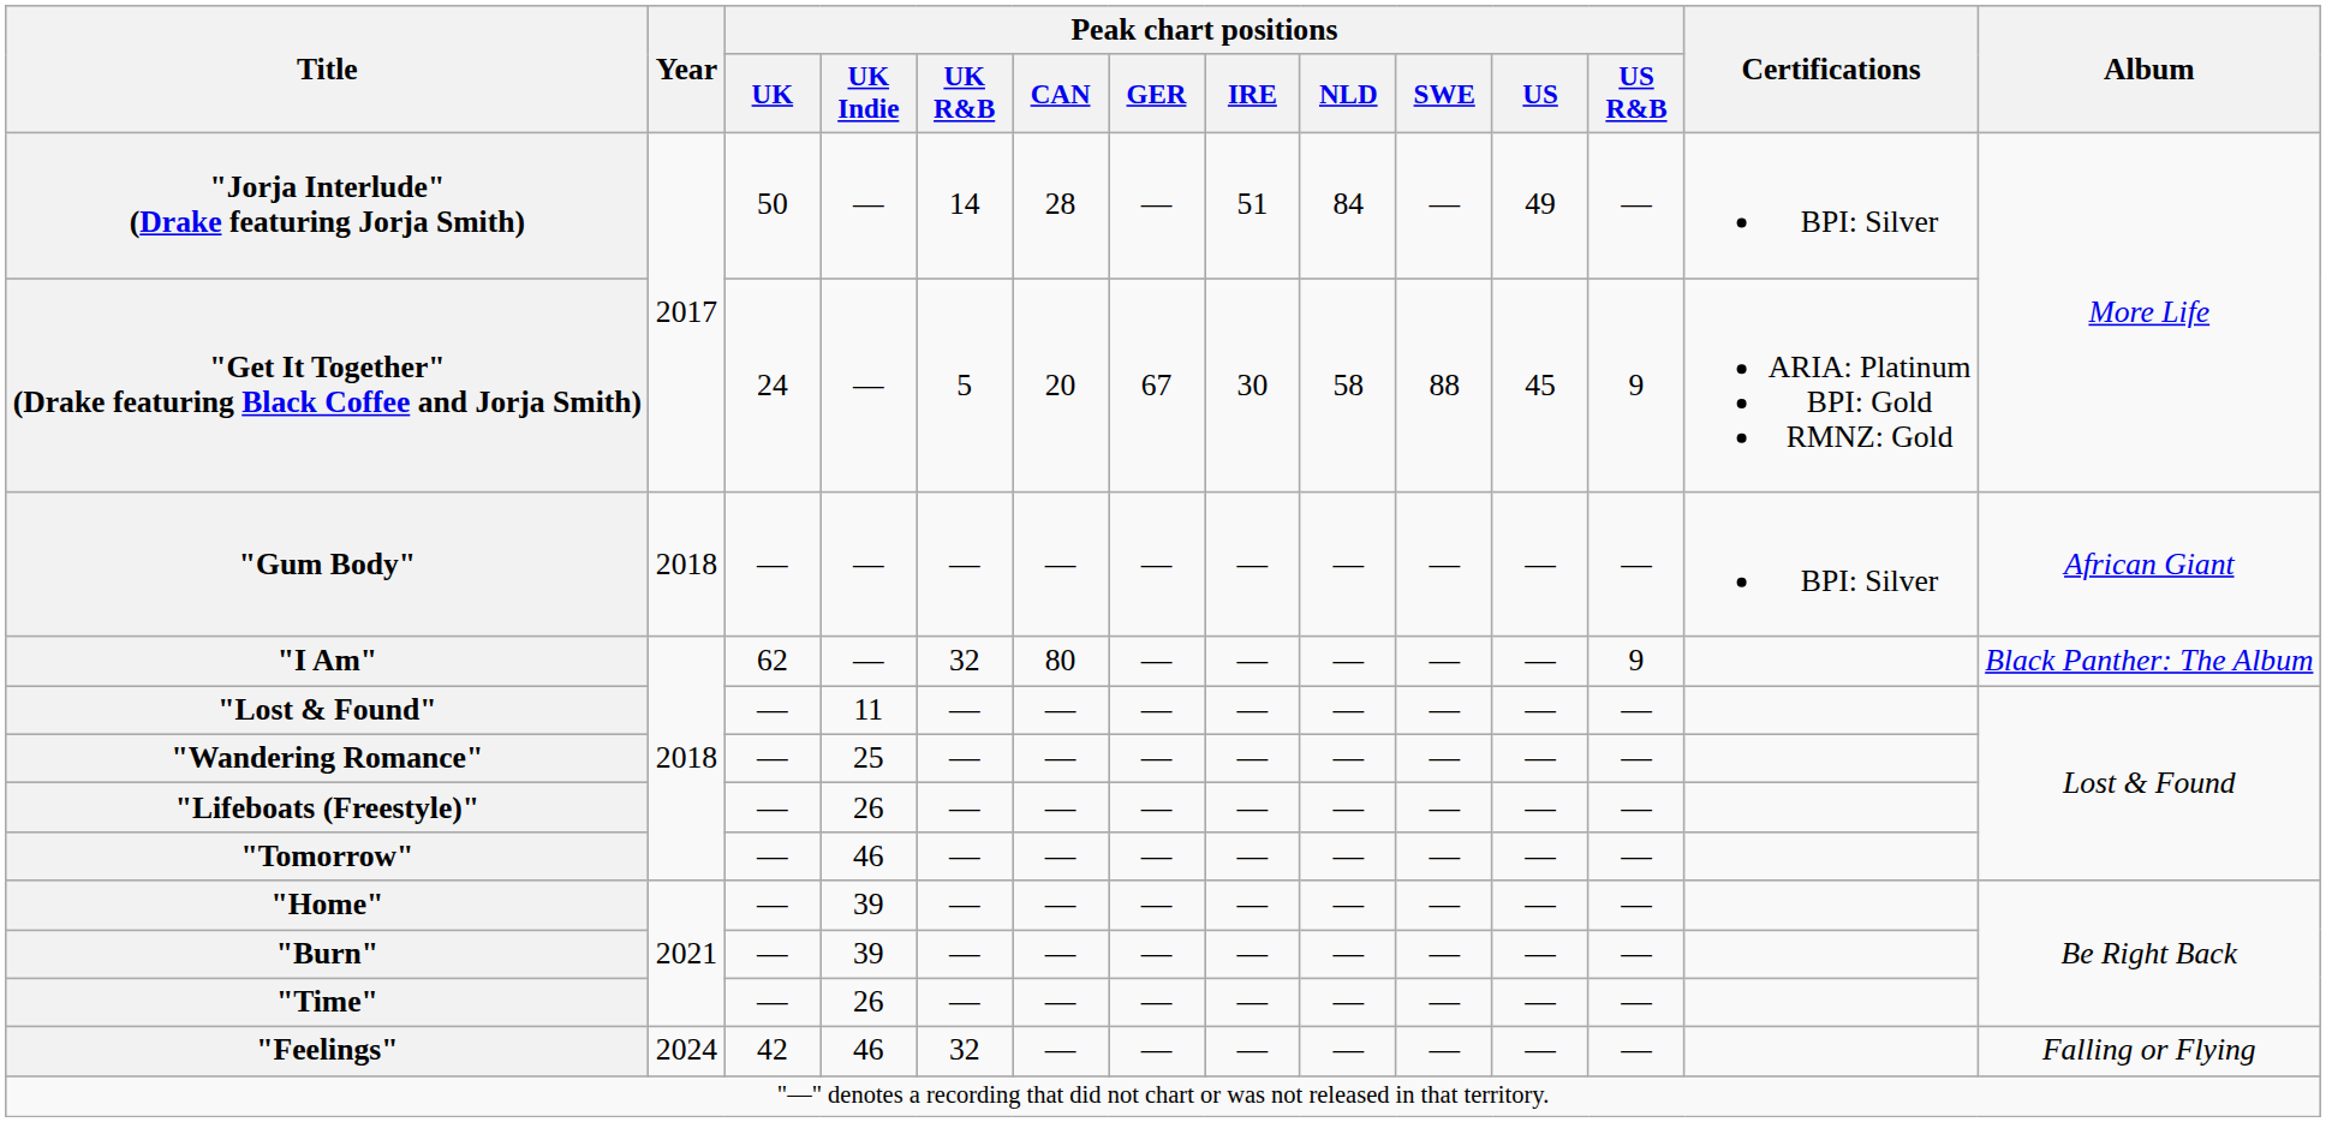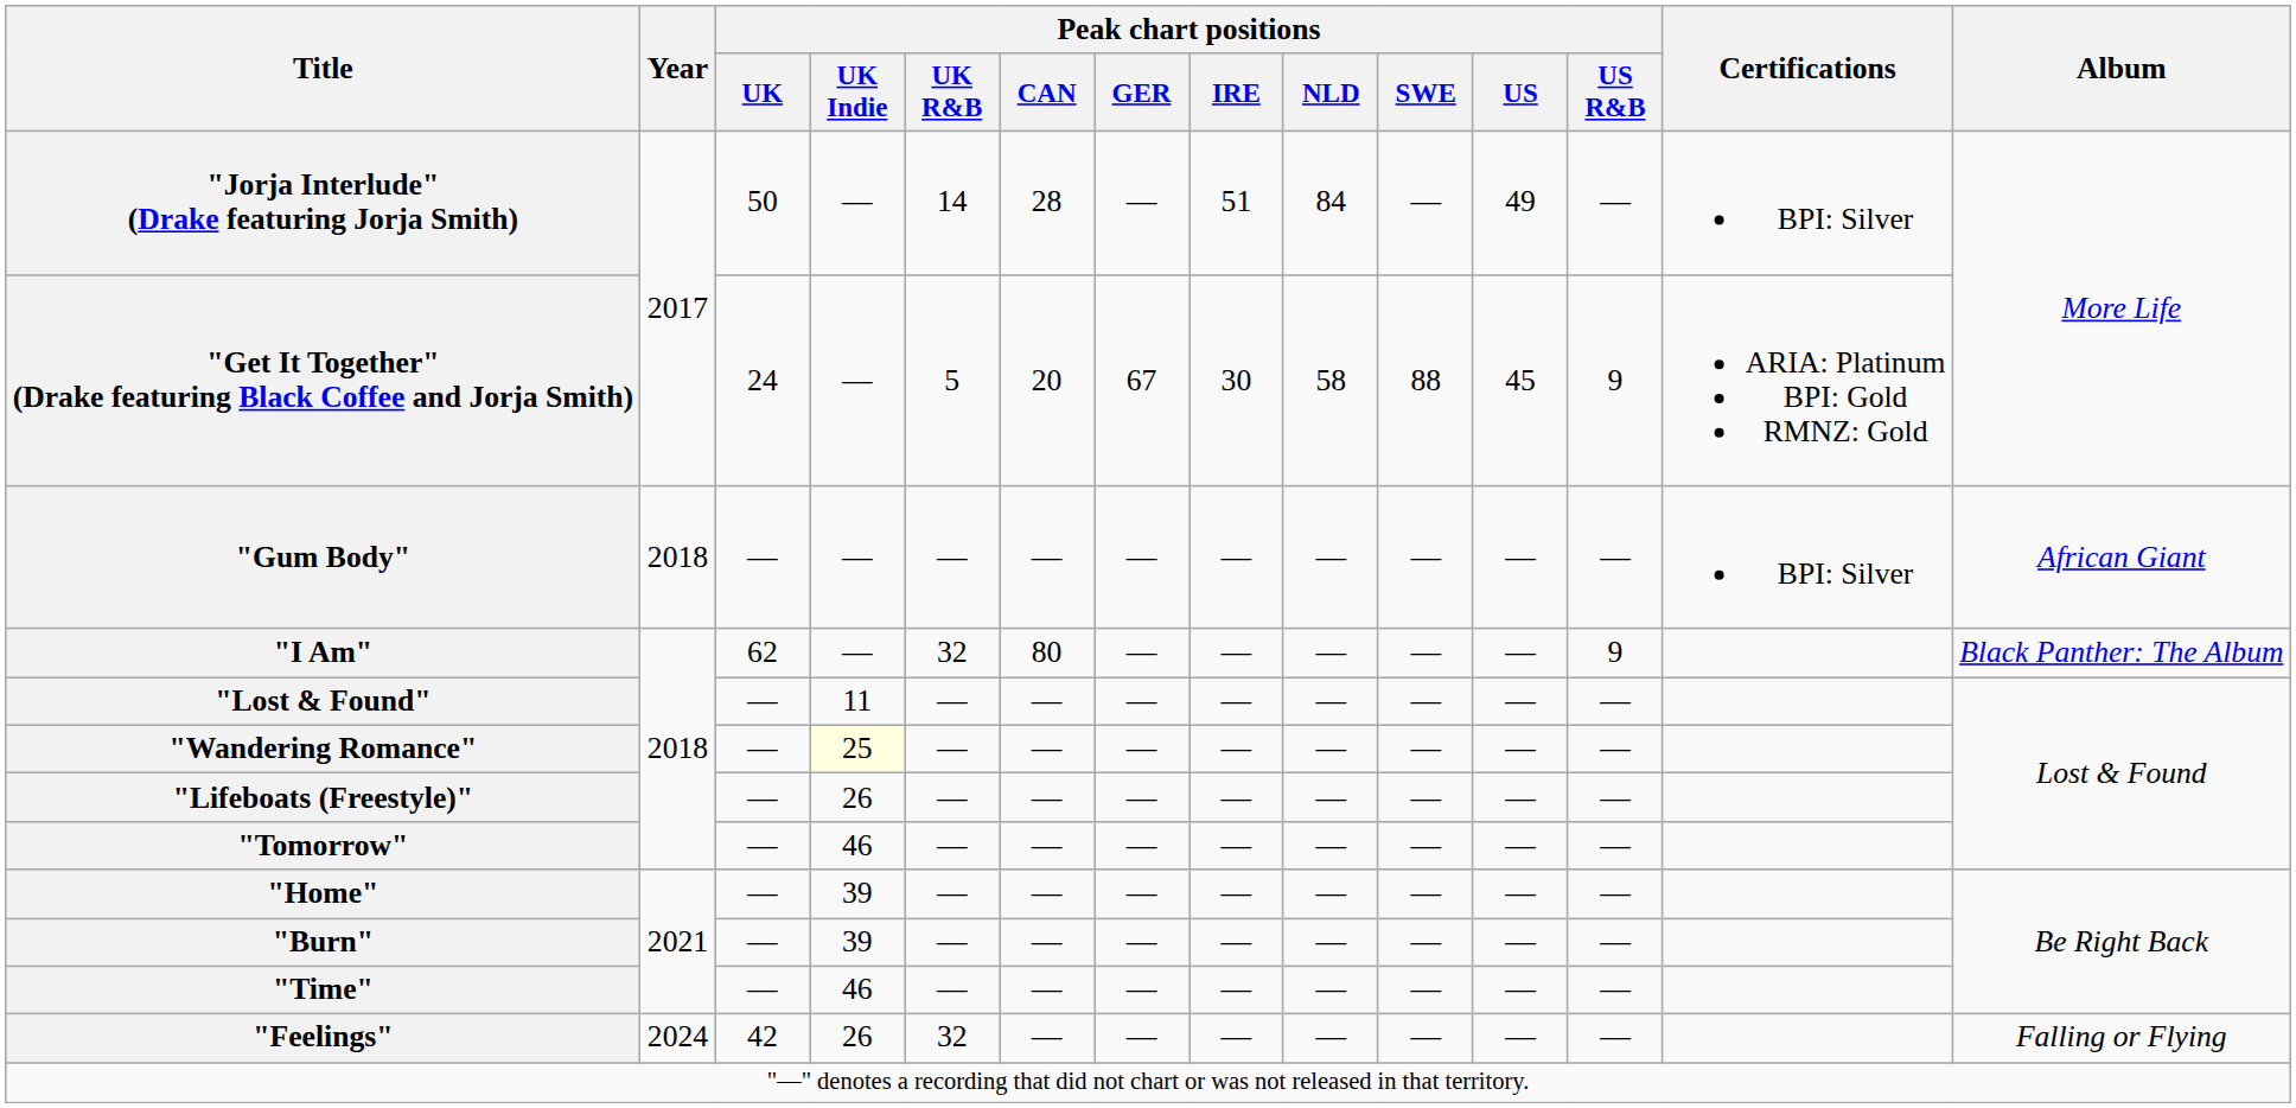 <table class="wikitable plainrowheaders" style="text-align:center;" border="1">
 <tr>
 <th scope="col" rowspan="2">Title</th>
 <th scope="col" rowspan="2">Year</th>
 <th scope="col" colspan="10">Peak chart positions</th>
 <th scope="col" rowspan="2">Certifications</th>
 <th scope="col" rowspan="2">Album</th>
 </tr>
 <tr>
 <th scope="col" style="width:3em;font-size:90%;"><a href='#'>UK</a><br></th>
 <th scope="col" style="width:3em;font-size:90%;"><a href='#'>UK<br>Indie</a><br></th>
 <th scope="col" style="width:3em;font-size:90%;"><a href='#'>UK<br>R&B</a><br></th>
 <th scope="col" style="width:3em;font-size:90%;"><a href='#'>CAN</a><br></th>
 <th scope="col" style="width:3em;font-size:90%;"><a href='#'>GER</a><br></th>
 <th scope="col" style="width:3em;font-size:90%;"><a href='#'>IRE</a><br></th>
 <th scope="col" style="width:3em;font-size:90%;"><a href='#'>NLD</a><br></th>
 <th scope="col" style="width:3em;font-size:90%;"><a href='#'>SWE</a><br></th>
 <th scope="col" style="width:3em;font-size:90%;"><a href='#'>US</a><br></th>
 <th scope="col" style="width:3em;font-size:90%;"><a href='#'>US<br>R&B</a><br></th>
 </tr>
 <tr>
 <th scope="row">"Jorja Interlude"<br><span>(<a href='#'>Drake</a> featuring Jorja Smith)</span></th>
 <td rowspan="2">2017</td>
 <td>50</td>
 <td>—</td>
 <td>14</td>
 <td>28</td>
 <td>—</td>
 <td>51</td>
 <td>84</td>
 <td>—</td>
 <td>49</td>
 <td>—</td>
 <td><br><ul><li>BPI: Silver</li></ul></td>
 <td rowspan="2"><em><a href='#'>More Life</a></em></td>
 </tr>
 <tr>
 <th scope="row">"Get It Together"<br><span>(Drake featuring <a href='#'>Black Coffee</a> and Jorja Smith)</span></th>
 <td>24</td>
 <td>—</td>
 <td>5</td>
 <td>20</td>
 <td>67</td>
 <td>30</td>
 <td>58</td>
 <td>88</td>
 <td>45</td>
 <td>9</td>
 <td><br><ul><li>ARIA: Platinum</li><li>BPI: Gold</li><li>RMNZ: Gold</li></ul></td>
 </tr>
 <tr>
 <th scope="row">"Gum Body"<br></th>
 <td>2018</td>
 <td>—</td>
 <td>—</td>
 <td>—</td>
 <td>—</td>
 <td>—</td>
 <td>—</td>
 <td>—</td>
 <td>—</td>
 <td>—</td>
 <td>—</td>
 <td><br><ul><li>BPI: Silver</li></ul></td>
 <td><em><a href='#'>African Giant</a></em></td>
 </tr>
 <tr>
 <th scope="row">"I Am"</th>
 <td rowspan="5">2018</td>
 <td>62</td>
 <td>—</td>
 <td>32</td>
 <td>80</td>
 <td>—</td>
 <td>—</td>
 <td>—</td>
 <td>—</td>
 <td>—</td>
 <td>9</td>
 <td></td>
 <td><em><a href='#'>Black Panther: The Album</a></em></td>
 </tr>
 <tr>
 <th scope="row">"Lost & Found"</th>
 <td>—</td>
 <td>11</td>
 <td>—</td>
 <td>—</td>
 <td>—</td>
 <td>—</td>
 <td>—</td>
 <td>—</td>
 <td>—</td>
 <td>—</td>
 <td></td>
 <td rowspan="4"><em>Lost & Found</em></td>
 </tr>
 <tr>
 <th scope="row">"Wandering Romance"</th>
 <td>—</td>
-<td>25</td>
+<td style="background: lightyellow;">25</td>
 <td>—</td>
 <td>—</td>
 <td>—</td>
 <td>—</td>
 <td>—</td>
 <td>—</td>
 <td>—</td>
 <td>—</td>
 <td></td>
 </tr>
 <tr>
 <th scope="row">"Lifeboats (Freestyle)"</th>
 <td>—</td>
 <td>26</td>
 <td>—</td>
 <td>—</td>
 <td>—</td>
 <td>—</td>
 <td>—</td>
 <td>—</td>
 <td>—</td>
 <td>—</td>
 <td></td>
 </tr>
 <tr>
 <th scope="row">"Tomorrow"</th>
 <td>—</td>
 <td>46</td>
 <td>—</td>
 <td>—</td>
 <td>—</td>
 <td>—</td>
 <td>—</td>
 <td>—</td>
 <td>—</td>
 <td>—</td>
 <td></td>
 </tr>
 <tr>
 <th scope="row">"Home"</th>
 <td rowspan="3">2021</td>
 <td>—</td>
 <td>39</td>
 <td>—</td>
 <td>—</td>
 <td>—</td>
 <td>—</td>
 <td>—</td>
 <td>—</td>
 <td>—</td>
 <td>—</td>
 <td></td>
 <td rowspan="3"><em>Be Right Back</em></td>
 </tr>
 <tr>
 <th scope="row">"Burn"</th>
 <td>—</td>
 <td>39</td>
 <td>—</td>
 <td>—</td>
 <td>—</td>
 <td>—</td>
 <td>—</td>
 <td>—</td>
 <td>—</td>
 <td>—</td>
 <td></td>
 </tr>
 <tr>
 <th scope="row">"Time"</th>
 <td>—</td>
-<td>26</td>
+<td>46</td>
 <td>—</td>
 <td>—</td>
 <td>—</td>
 <td>—</td>
 <td>—</td>
 <td>—</td>
 <td>—</td>
 <td>—</td>
 <td></td>
 </tr>
 <tr>
 <th scope="row">"Feelings"<br></th>
 <td>2024</td>
 <td>42</td>
-<td>46</td>
+<td>26</td>
 <td>32</td>
 <td>—</td>
 <td>—</td>
 <td>—</td>
 <td>—</td>
 <td>—</td>
 <td>—</td>
 <td>—</td>
 <td></td>
 <td><em>Falling or Flying</em></td>
 </tr>
 <tr>
 <td colspan="15" style="font-size:80%">"—" denotes a recording that did not chart or was not released in that territory.</td>
 </tr>
 </table>
